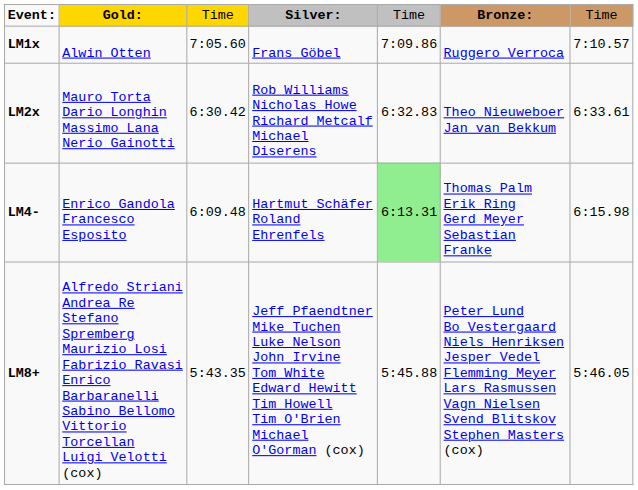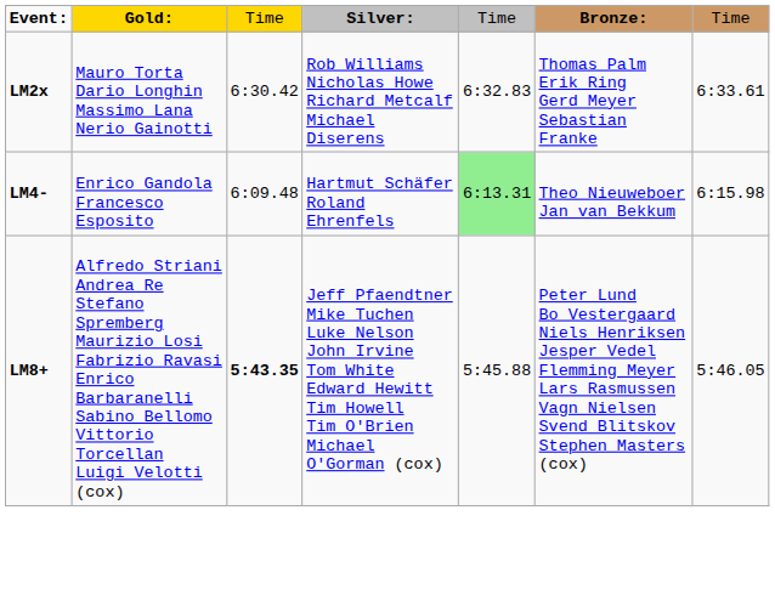 <table class="wikitable">
 <tr>
 <td><strong>Event:</strong></td>
 <td style="text-align:center;background-color:gold;"><strong>Gold:</strong></td>
 <td style="text-align:center;background-color:gold;">Time</td>
 <td style="text-align:center;background-color:silver;"><strong>Silver:</strong></td>
 <td style="text-align:center;background-color:silver;">Time</td>
 <td style="text-align:center;background-color:#CC9966;"><strong>Bronze:</strong></td>
 <td style="text-align:center;background-color:#CC9966;">Time</td>
 </tr>
 <tr>
-<td><strong>LM1x</strong></td>
-<td> <br> <a href='#'>Alwin Otten</a></td>
-<td>7:05.60</td>
-<td> <br> <a href='#'>Frans Göbel</a></td>
-<td>7:09.86</td>
-<td> <br> <a href='#'>Ruggero Verroca</a></td>
-<td>7:10.57</td>
-</tr>
-<tr>
 <td><strong>LM2x</strong></td>
 <td> <br> <a href='#'>Mauro Torta</a> <br> <a href='#'>Dario Longhin</a> <br> <a href='#'>Massimo Lana</a> <br> <a href='#'>Nerio Gainotti</a></td>
 <td>6:30.42</td>
 <td> <br> <a href='#'>Rob Williams</a> <br> <a href='#'>Nicholas Howe</a> <br> <a href='#'>Richard Metcalf</a> <br> <a href='#'>Michael Diserens</a></td>
 <td>6:32.83</td>
-<td> <br> <a href='#'>Theo Nieuweboer</a> <br> <a href='#'>Jan van Bekkum</a></td>
+<td> <br> <a href='#'>Thomas Palm</a> <br> <a href='#'>Erik Ring</a> <br> <a href='#'>Gerd Meyer</a> <br> <a href='#'>Sebastian Franke</a></td>
 <td>6:33.61</td>
 </tr>
 <tr>
 <td><strong>LM4-</strong></td>
 <td><br> <a href='#'>Enrico Gandola</a> <br> <a href='#'>Francesco Esposito</a></td>
 <td>6:09.48</td>
 <td> <br> <a href='#'>Hartmut Schäfer</a> <br> <a href='#'>Roland Ehrenfels</a></td>
 <td style="background: lightgreen;">6:13.31</td>
-<td> <br> <a href='#'>Thomas Palm</a> <br> <a href='#'>Erik Ring</a> <br> <a href='#'>Gerd Meyer</a> <br> <a href='#'>Sebastian Franke</a></td>
+<td> <br> <a href='#'>Theo Nieuweboer</a> <br> <a href='#'>Jan van Bekkum</a></td>
 <td>6:15.98</td>
 </tr>
 <tr>
 <td><strong>LM8+</strong></td>
 <td> <br> <a href='#'>Alfredo Striani</a> <br> <a href='#'>Andrea Re</a> <br> <a href='#'>Stefano Spremberg</a> <br> <a href='#'>Maurizio Losi</a> <br> <a href='#'>Fabrizio Ravasi</a> <br> <a href='#'>Enrico Barbaranelli</a> <br> <a href='#'>Sabino Bellomo</a> <br> <a href='#'>Vittorio Torcellan</a> <br> <a href='#'>Luigi Velotti</a> (cox)</td>
-<td>5:43.35</td>
+<td><strong>5:43.35</strong></td>
 <td> <br> <a href='#'>Jeff Pfaendtner</a> <br> <a href='#'>Mike Tuchen</a> <br> <a href='#'>Luke Nelson</a> <br> <a href='#'>John Irvine</a> <br> <a href='#'>Tom White</a> <br> <a href='#'>Edward Hewitt</a> <br> <a href='#'>Tim Howell</a> <br> <a href='#'>Tim O'Brien</a> <br> <a href='#'>Michael O'Gorman</a> (cox)</td>
 <td>5:45.88</td>
 <td> <br> <a href='#'>Peter Lund</a> <br> <a href='#'>Bo Vestergaard</a> <br> <a href='#'>Niels Henriksen</a> <br> <a href='#'>Jesper Vedel</a> <br> <a href='#'>Flemming Meyer</a> <br> <a href='#'>Lars Rasmussen</a> <br> <a href='#'>Vagn Nielsen</a> <br> <a href='#'>Svend Blitskov</a> <br> <a href='#'>Stephen Masters</a> (cox)</td>
 <td>5:46.05</td>
 </tr>
 </table>
